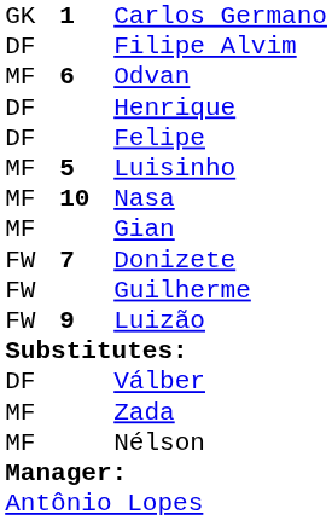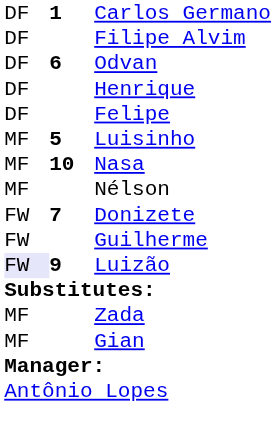 <table cellspacing="0" cellpadding="0" style="font-size:90%; margin:0.2em auto;">
 <tr>
 <th width="25"></th>
 <th width="25"></th>
 </tr>
 <tr>
-<td>GK</td>
+<td>DF</td>
 <td><strong>1</strong></td>
 <td> <a href='#'>Carlos Germano</a></td>
 </tr>
 <tr>
 <td>DF</td>
 <td></td>
 <td> <a href='#'>Filipe Alvim</a></td>
 </tr>
 <tr>
-<td>MF</td>
+<td>DF</td>
 <td><strong>6</strong></td>
 <td> <a href='#'>Odvan</a></td>
 </tr>
 <tr>
 <td>DF</td>
 <td></td>
 <td> <a href='#'>Henrique</a></td>
 </tr>
 <tr>
 <td>DF</td>
 <td></td>
 <td> <a href='#'>Felipe</a></td>
 </tr>
 <tr>
 <td>MF</td>
 <td><strong>5</strong></td>
 <td> <a href='#'>Luisinho</a></td>
 <td></td>
 <td></td>
 </tr>
 <tr>
 <td>MF</td>
 <td><strong>10</strong></td>
 <td> <a href='#'>Nasa</a></td>
 </tr>
 <tr>
 <td>MF</td>
 <td></td>
-<td> <a href='#'>Gian</a></td>
+<td> Nélson</td>
 <td></td>
 <td></td>
 </tr>
 <tr>
 <td>FW</td>
 <td><strong>7</strong></td>
 <td> <a href='#'>Donizete</a></td>
 </tr>
 <tr>
 <td>FW</td>
 <td></td>
 <td> <a href='#'>Guilherme</a></td>
 </tr>
 <tr>
-<td>FW</td>
+<td style="background: lavender;">FW</td>
 <td><strong>9</strong></td>
 <td> <a href='#'>Luizão</a></td>
 <td></td>
 <td></td>
 </tr>
 <tr>
 <td colspan=3><strong>Substitutes:</strong></td>
-</tr>
-<tr>
-<td>DF</td>
-<td></td>
-<td> <a href='#'>Válber</a></td>
-<td></td>
-<td></td>
 </tr>
 <tr>
 <td>MF</td>
 <td></td>
 <td> <a href='#'>Zada</a></td>
 <td></td>
 <td></td>
 </tr>
 <tr>
 <td>MF</td>
 <td></td>
-<td> Nélson</td>
+<td> <a href='#'>Gian</a></td>
 <td></td>
 <td></td>
 </tr>
 <tr>
 <td colspan=3><strong>Manager:</strong></td>
 </tr>
 <tr>
 <td colspan=4> <a href='#'>Antônio Lopes</a></td>
 </tr>
 </table>
